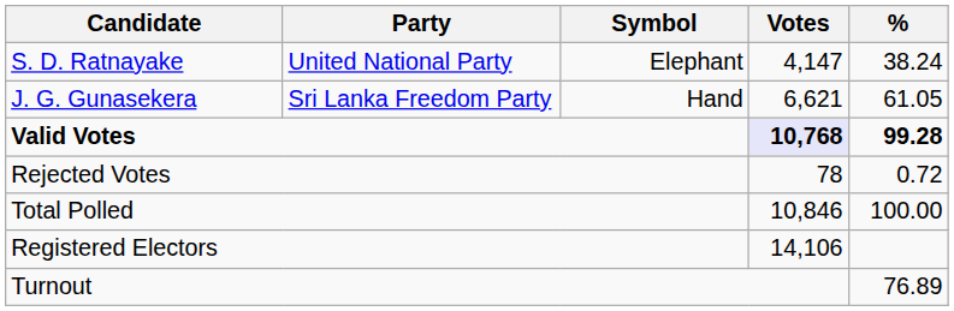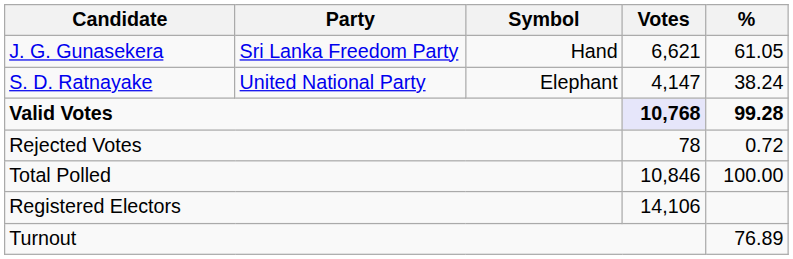 <table class="wikitable" border="1" style="text-align:right;">
 <tr>
 <th align=left width="180">Candidate</th>
 <th align=left width="180">Party</th>
 <th align=left width="120">Symbol</th>
 <th align=left width="60">Votes</th>
 <th align=left width="60">%</th>
 </tr>
 <tr>
+<td align=left><a href='#'>J. G. Gunasekera</a></td>
+<td align=left><a href='#'>Sri Lanka Freedom Party</a></td>
+<td>Hand</td>
+<td>6,621</td>
+<td>61.05</td>
+</tr>
+<tr>
 <td align=left><a href='#'>S. D. Ratnayake</a></td>
 <td align=left><a href='#'>United National Party</a></td>
 <td>Elephant</td>
 <td>4,147</td>
 <td>38.24</td>
-</tr>
-<tr>
-<td align=left><a href='#'>J. G. Gunasekera</a></td>
-<td align=left><a href='#'>Sri Lanka Freedom Party</a></td>
-<td>Hand</td>
-<td>6,621</td>
-<td>61.05</td>
 </tr>
 <tr>
 <td align=left colspan=3><strong>Valid Votes</strong></td>
 <td style="background: lavender;"><strong>10,768</strong></td>
 <td><strong>99.28</strong></td>
 </tr>
 <tr>
 <td align=left colspan=3>Rejected Votes</td>
 <td>78</td>
 <td>0.72</td>
 </tr>
 <tr>
 <td align=left colspan=3>Total Polled</td>
 <td>10,846</td>
 <td>100.00</td>
 </tr>
 <tr>
 <td align=left colspan=3>Registered Electors</td>
 <td>14,106</td>
 <td></td>
 </tr>
 <tr>
 <td align=left colspan=4>Turnout</td>
 <td>76.89</td>
 </tr>
 </table>
